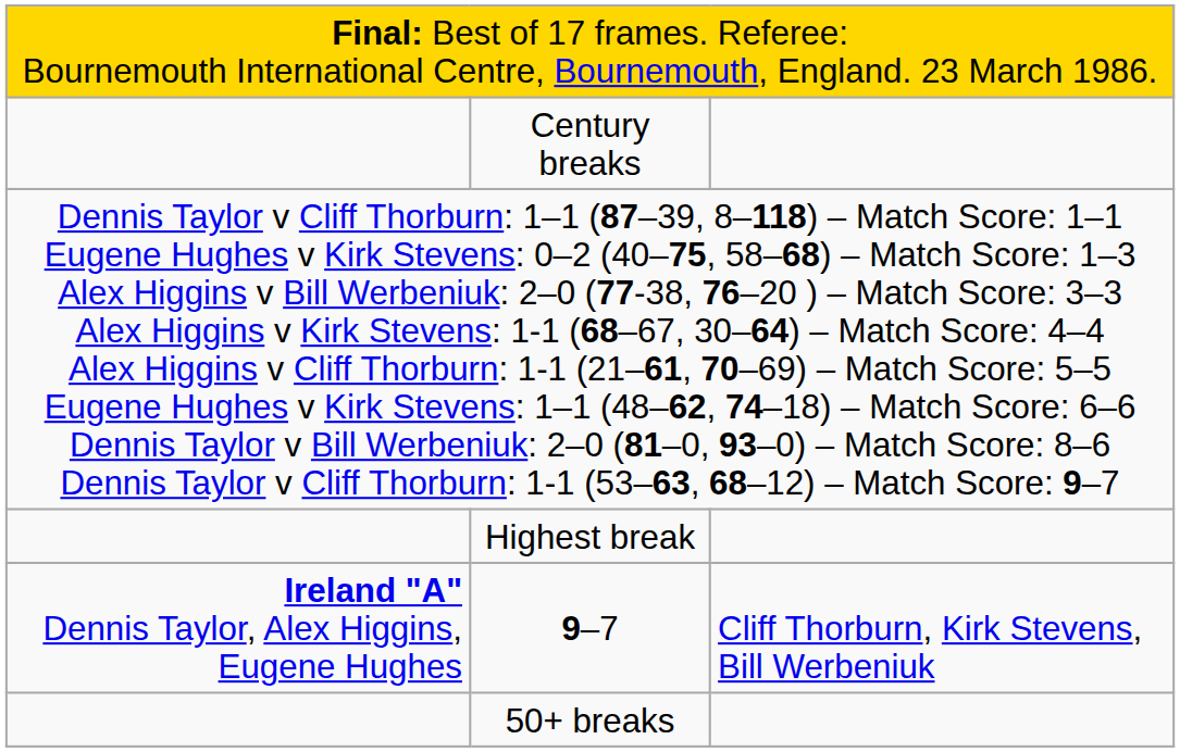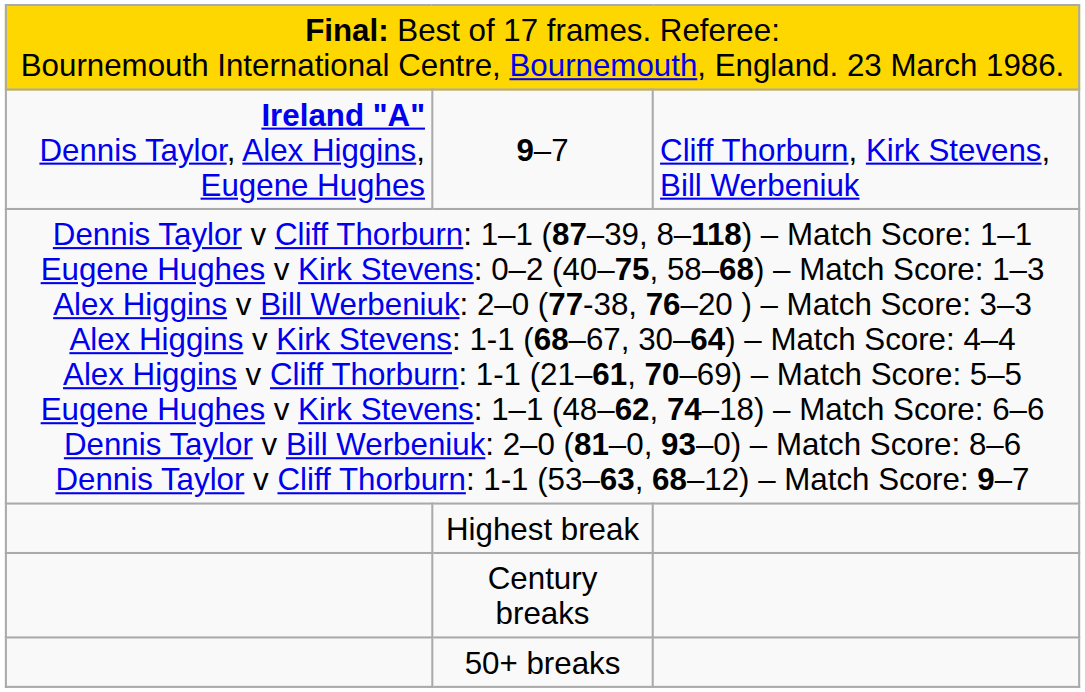 <table class="wikitable" style="font-size: 95%; margin: 1em auto 1em auto;">
 <tr>
 <td colspan="3" align="center" bgcolor="#ffd700"><strong>Final:</strong> Best of 17 frames. Referee: <br> Bournemouth International Centre, <a href='#'>Bournemouth</a>, England. 23 March 1986.</td>
 </tr>
 <tr>
-<td align="right"></td>
-<td align="center">Century breaks</td>
-<td align="left"></td>
+<td width="200" align="right"><strong>  <a href='#'>Ireland "A"</a></strong> <br> <a href='#'>Dennis Taylor</a>, <a href='#'>Alex Higgins</a>, <a href='#'>Eugene Hughes</a></td>
+<td width="100" align="center"><strong>9</strong>–7</td>
+<td width="200"><strong></strong> <br> <a href='#'>Cliff Thorburn</a>, <a href='#'>Kirk Stevens</a>, <a href='#'>Bill Werbeniuk</a></td>
 </tr>
 <tr>
 <td colspan="3" align="center" style="font-size: 100%"><a href='#'>Dennis Taylor</a> v <a href='#'>Cliff Thorburn</a>: 1–1 (<strong>87</strong>–39, 8–<strong>118</strong>) – Match Score: 1–1 <br> <a href='#'>Eugene Hughes</a> v <a href='#'>Kirk Stevens</a>: 0–2 (40–<strong>75</strong>, 58–<strong>68</strong>) – Match Score: 1–3 <br> <a href='#'>Alex Higgins</a> v <a href='#'>Bill Werbeniuk</a>: 2–0 (<strong>77</strong>-38, <strong>76</strong>–20 ) – Match Score: 3–3<br> <a href='#'>Alex Higgins</a> v <a href='#'>Kirk Stevens</a>: 1-1 (<strong>68</strong>–67, 30–<strong>64</strong>) – Match Score: 4–4 <br> <a href='#'>Alex Higgins</a> v <a href='#'>Cliff Thorburn</a>: 1-1 (21–<strong>61</strong>, <strong>70</strong>–69) – Match Score: 5–5 <br> <a href='#'>Eugene Hughes</a> v <a href='#'>Kirk Stevens</a>: 1–1 (48–<strong>62</strong>, <strong>74</strong>–18) – Match Score: 6–6 <br> <a href='#'>Dennis Taylor</a> v <a href='#'>Bill Werbeniuk</a>: 2–0 (<strong>81</strong>–0, <strong>93</strong>–0) – Match Score: 8–6 <br> <a href='#'>Dennis Taylor</a> v <a href='#'>Cliff Thorburn</a>: 1-1 (53–<strong>63</strong>, <strong>68</strong>–12) – Match Score: <strong>9</strong>–7</td>
 </tr>
 <tr>
 <td align="right"></td>
 <td align="center">Highest break</td>
 <td align="left"></td>
 </tr>
 <tr>
-<td width="200" align="right"><strong>  <a href='#'>Ireland "A"</a></strong> <br> <a href='#'>Dennis Taylor</a>, <a href='#'>Alex Higgins</a>, <a href='#'>Eugene Hughes</a></td>
-<td width="100" align="center"><strong>9</strong>–7</td>
-<td width="200"><strong></strong> <br> <a href='#'>Cliff Thorburn</a>, <a href='#'>Kirk Stevens</a>, <a href='#'>Bill Werbeniuk</a></td>
+<td align="right"></td>
+<td align="center">Century breaks</td>
+<td align="left"></td>
 </tr>
 <tr>
 <td align="right"></td>
 <td align="center">50+ breaks</td>
 <td align="left"></td>
 </tr>
 </table>
